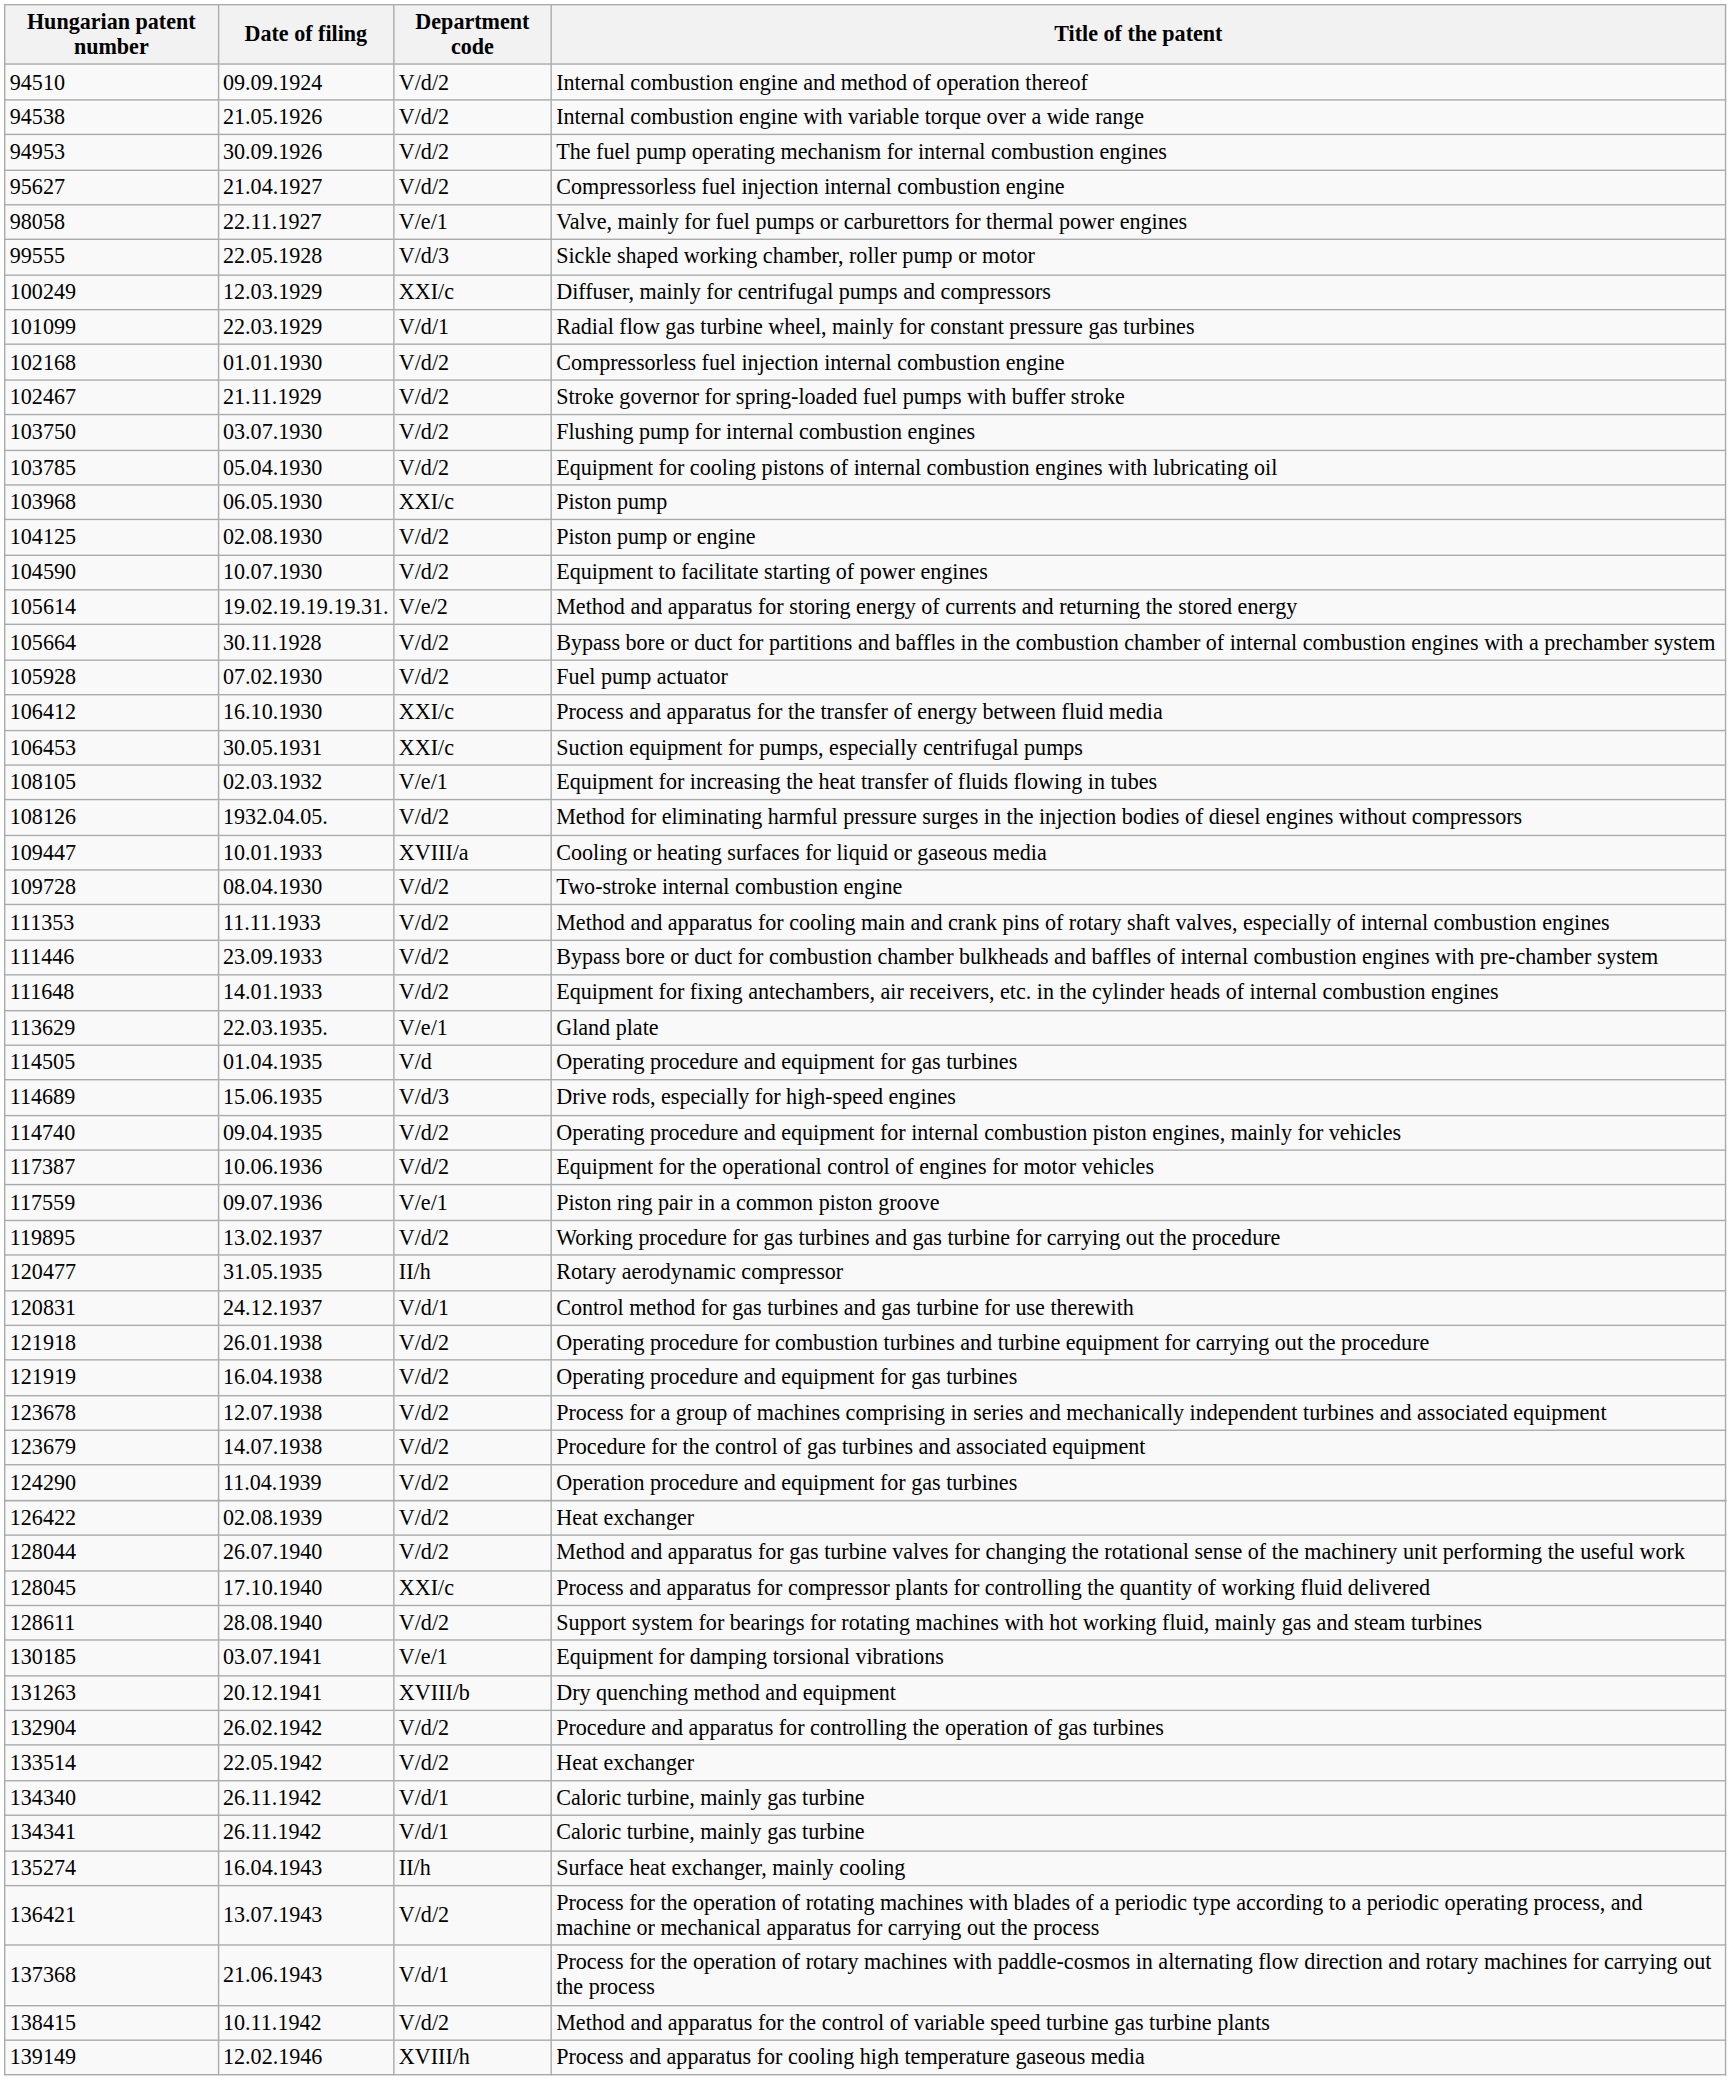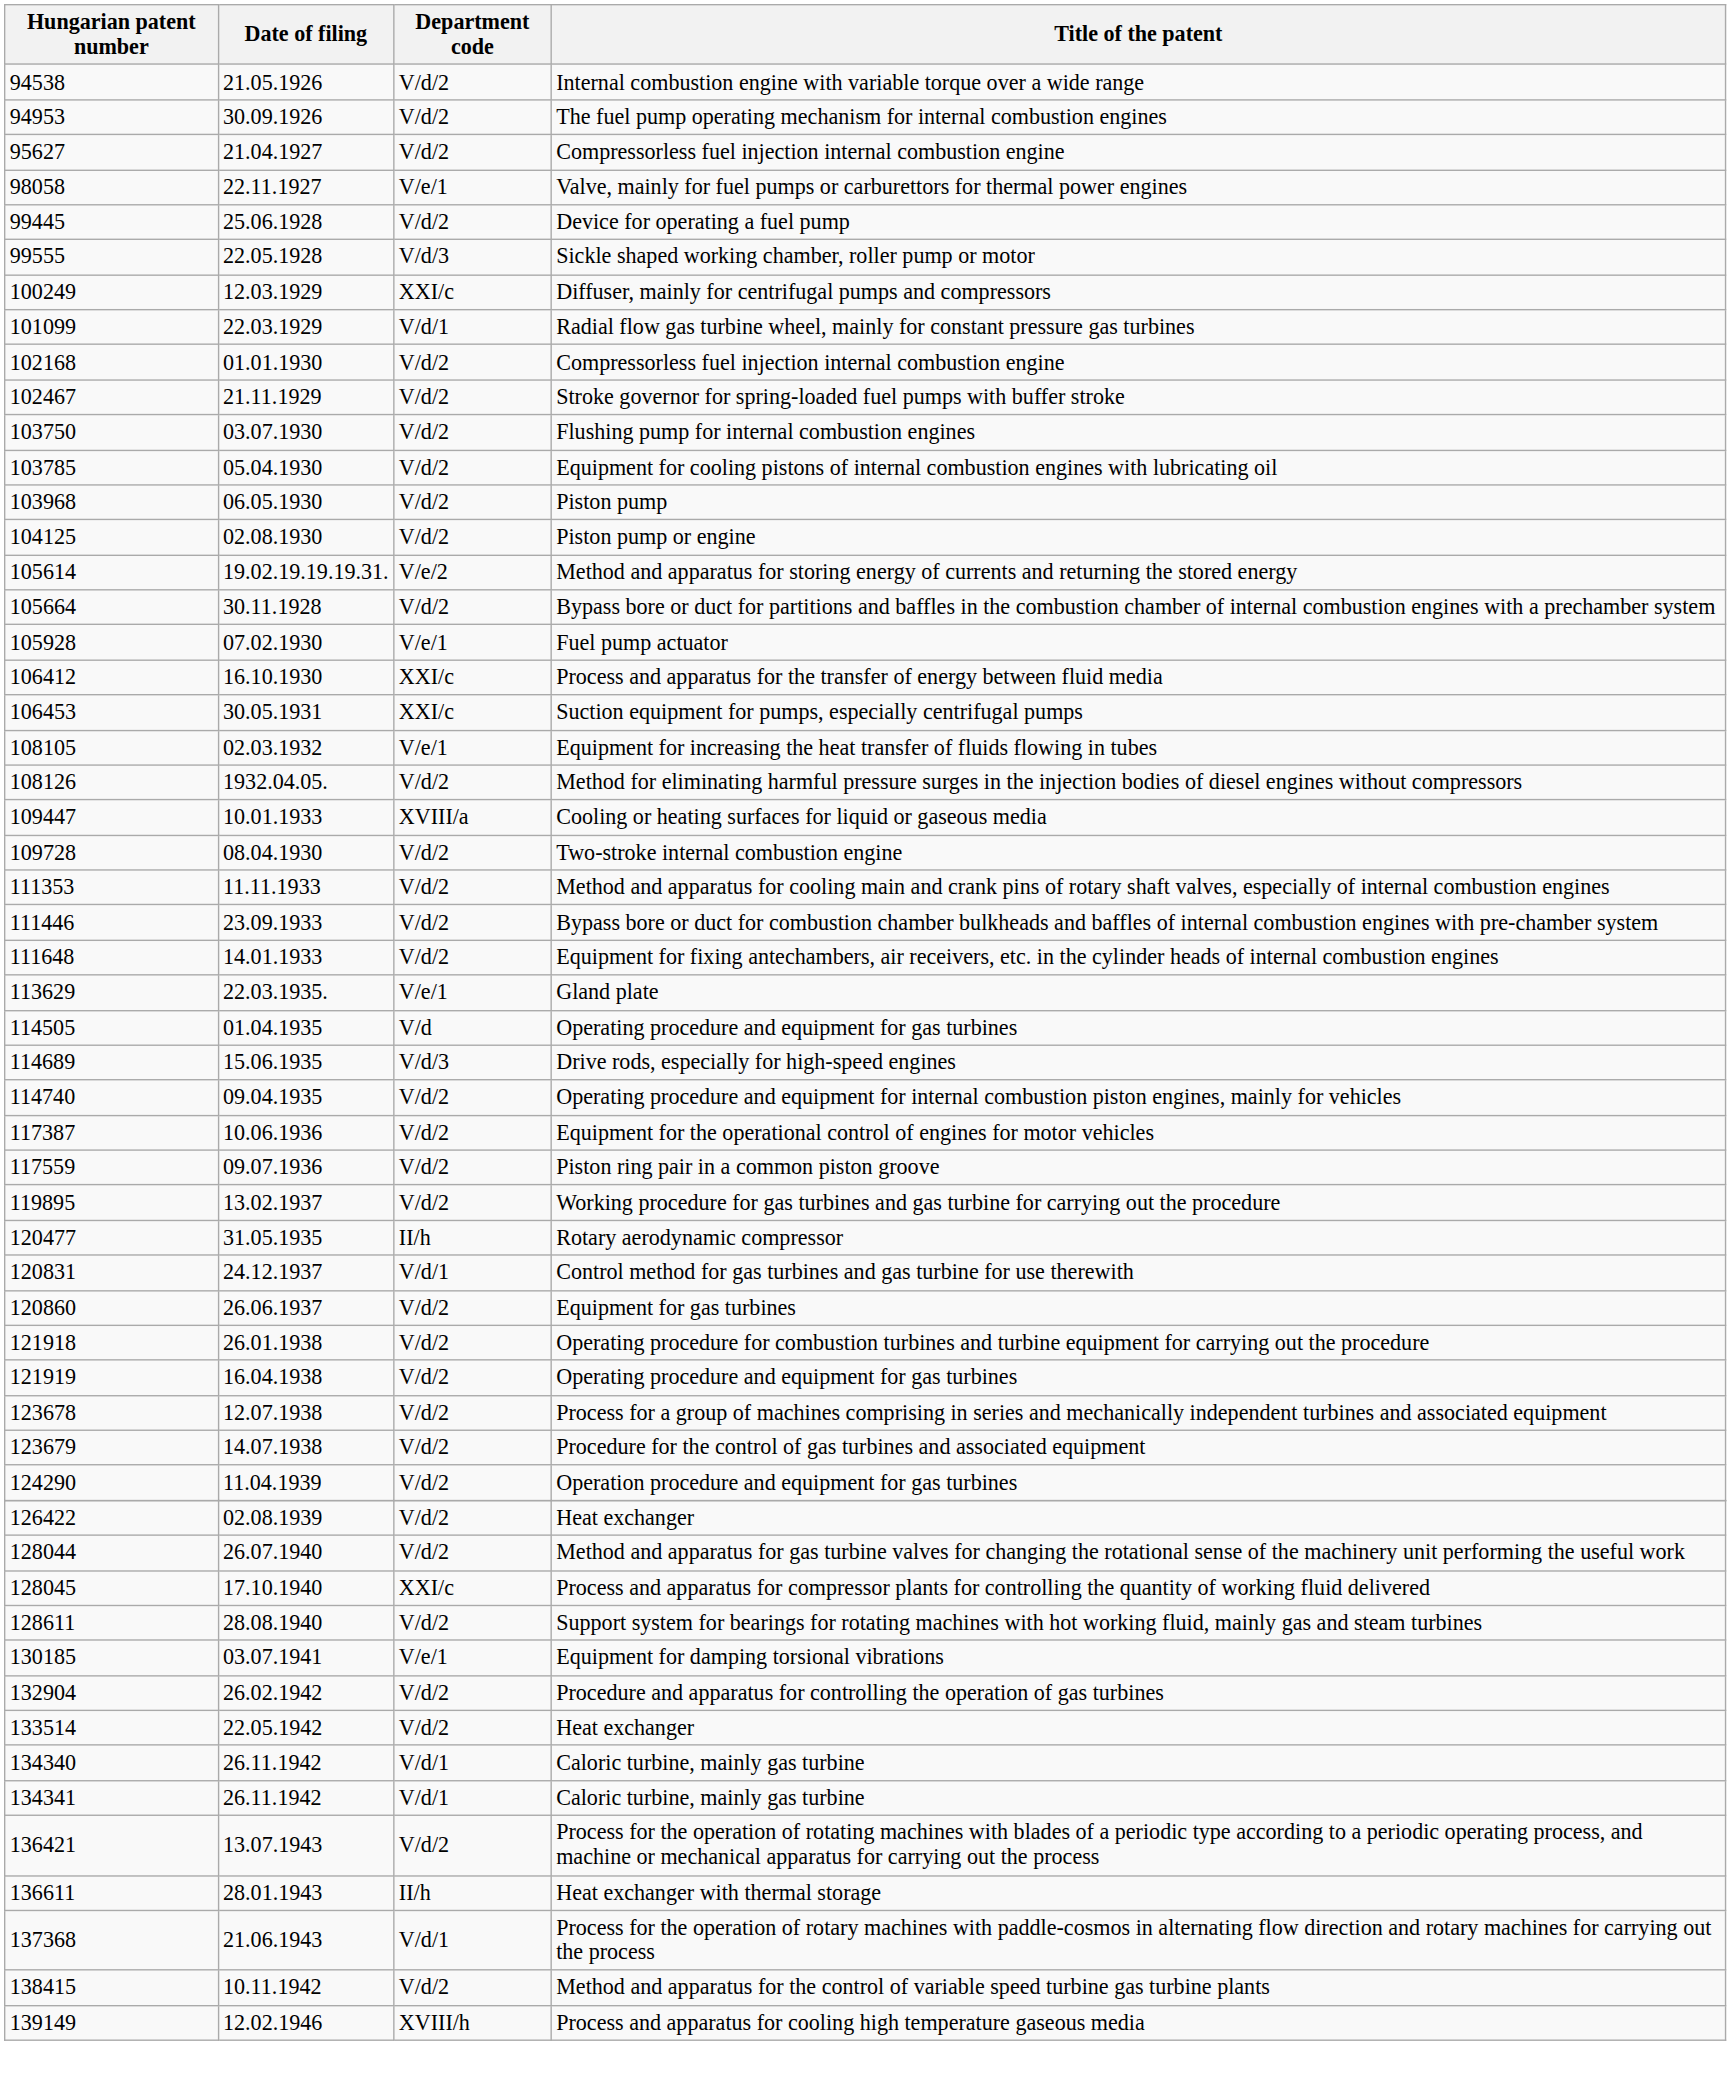 <table class="wikitable">
 <tr>
 <th>Hungarian patent number</th>
 <th>Date of filing</th>
 <th>Department code</th>
 <th>Title of the patent</th>
-</tr>
-<tr>
-<td>94510</td>
-<td>09.09.1924</td>
-<td>V/d/2</td>
-<td>Internal combustion engine and method of operation thereof</td>
 </tr>
 <tr>
 <td>94538</td>
 <td>21.05.1926</td>
 <td>V/d/2</td>
 <td>Internal combustion engine with variable torque over a wide range</td>
 </tr>
 <tr>
 <td>94953</td>
 <td>30.09.1926</td>
 <td>V/d/2</td>
 <td>The fuel pump operating mechanism for internal combustion engines</td>
 </tr>
 <tr>
 <td>95627</td>
 <td>21.04.1927</td>
 <td>V/d/2</td>
 <td>Compressorless fuel injection internal combustion engine</td>
 </tr>
 <tr>
 <td>98058</td>
 <td>22.11.1927</td>
 <td>V/e/1</td>
 <td>Valve, mainly for fuel pumps or carburettors for thermal power engines</td>
+</tr>
+<tr>
+<td>99445</td>
+<td>25.06.1928</td>
+<td>V/d/2</td>
+<td>Device for operating a fuel pump</td>
 </tr>
 <tr>
 <td>99555</td>
 <td>22.05.1928</td>
 <td>V/d/3</td>
 <td>Sickle shaped working chamber, roller pump or motor</td>
 </tr>
 <tr>
 <td>100249</td>
 <td>12.03.1929</td>
 <td>XXI/c</td>
 <td>Diffuser, mainly for centrifugal pumps and compressors</td>
 </tr>
 <tr>
 <td>101099</td>
 <td>22.03.1929</td>
 <td>V/d/1</td>
 <td>Radial flow gas turbine wheel, mainly for constant pressure gas turbines</td>
 </tr>
 <tr>
 <td>102168</td>
 <td>01.01.1930</td>
 <td>V/d/2</td>
 <td>Compressorless fuel injection internal combustion engine</td>
 </tr>
 <tr>
 <td>102467</td>
 <td>21.11.1929</td>
 <td>V/d/2</td>
 <td>Stroke governor for spring-loaded fuel pumps with buffer stroke</td>
 </tr>
 <tr>
 <td>103750</td>
 <td>03.07.1930</td>
 <td>V/d/2</td>
 <td>Flushing pump for internal combustion engines</td>
 </tr>
 <tr>
 <td>103785</td>
 <td>05.04.1930</td>
 <td>V/d/2</td>
 <td>Equipment for cooling pistons of internal combustion engines with lubricating oil</td>
 </tr>
 <tr>
 <td>103968</td>
 <td>06.05.1930</td>
-<td>XXI/c</td>
+<td>V/d/2</td>
 <td>Piston pump</td>
 </tr>
 <tr>
 <td>104125</td>
 <td>02.08.1930</td>
 <td>V/d/2</td>
 <td>Piston pump or engine</td>
-</tr>
-<tr>
-<td>104590</td>
-<td>10.07.1930</td>
-<td>V/d/2</td>
-<td>Equipment to facilitate starting of power engines</td>
 </tr>
 <tr>
 <td>105614</td>
 <td>19.02.19.19.19.31.</td>
 <td>V/e/2</td>
 <td>Method and apparatus for storing energy of currents and returning the stored energy</td>
 </tr>
 <tr>
 <td>105664</td>
 <td>30.11.1928</td>
 <td>V/d/2</td>
 <td>Bypass bore or duct for partitions and baffles in the combustion chamber of internal combustion engines with a prechamber system</td>
 </tr>
 <tr>
 <td>105928</td>
 <td>07.02.1930</td>
-<td>V/d/2</td>
+<td>V/e/1</td>
 <td>Fuel pump actuator</td>
 </tr>
 <tr>
 <td>106412</td>
 <td>16.10.1930</td>
 <td>XXI/c</td>
 <td>Process and apparatus for the transfer of energy between fluid media</td>
 </tr>
 <tr>
 <td>106453</td>
 <td>30.05.1931</td>
 <td>XXI/c</td>
 <td>Suction equipment for pumps, especially centrifugal pumps</td>
 </tr>
 <tr>
 <td>108105</td>
 <td>02.03.1932</td>
 <td>V/e/1</td>
 <td>Equipment for increasing the heat transfer of fluids flowing in tubes</td>
 </tr>
 <tr>
 <td>108126</td>
 <td>1932.04.05.</td>
 <td>V/d/2</td>
 <td>Method for eliminating harmful pressure surges in the injection bodies of diesel engines without compressors</td>
 </tr>
 <tr>
 <td>109447</td>
 <td>10.01.1933</td>
 <td>XVIII/a</td>
 <td>Cooling or heating surfaces for liquid or gaseous media</td>
 </tr>
 <tr>
 <td>109728</td>
 <td>08.04.1930</td>
 <td>V/d/2</td>
 <td>Two-stroke internal combustion engine</td>
 </tr>
 <tr>
 <td>111353</td>
 <td>11.11.1933</td>
 <td>V/d/2</td>
 <td>Method and apparatus for cooling main and crank pins of rotary shaft valves, especially of internal combustion engines</td>
 </tr>
 <tr>
 <td>111446</td>
 <td>23.09.1933</td>
 <td>V/d/2</td>
 <td>Bypass bore or duct for combustion chamber bulkheads and baffles of internal combustion engines with pre-chamber system</td>
 </tr>
 <tr>
 <td>111648</td>
 <td>14.01.1933</td>
 <td>V/d/2</td>
 <td>Equipment for fixing antechambers, air receivers, etc. in the cylinder heads of internal combustion engines</td>
 </tr>
 <tr>
 <td>113629</td>
 <td>22.03.1935.</td>
 <td>V/e/1</td>
 <td>Gland plate</td>
 </tr>
 <tr>
 <td>114505</td>
 <td>01.04.1935</td>
 <td>V/d</td>
 <td>Operating procedure and equipment for gas turbines</td>
 </tr>
 <tr>
 <td>114689</td>
 <td>15.06.1935</td>
 <td>V/d/3</td>
 <td>Drive rods, especially for high-speed engines</td>
 </tr>
 <tr>
 <td>114740</td>
 <td>09.04.1935</td>
 <td>V/d/2</td>
 <td>Operating procedure and equipment for internal combustion piston engines, mainly for vehicles</td>
 </tr>
 <tr>
 <td>117387</td>
 <td>10.06.1936</td>
 <td>V/d/2</td>
 <td>Equipment for the operational control of engines for motor vehicles</td>
 </tr>
 <tr>
 <td>117559</td>
 <td>09.07.1936</td>
-<td>V/e/1</td>
+<td>V/d/2</td>
 <td>Piston ring pair in a common piston groove</td>
 </tr>
 <tr>
 <td>119895</td>
 <td>13.02.1937</td>
 <td>V/d/2</td>
 <td>Working procedure for gas turbines and gas turbine for carrying out the procedure</td>
 </tr>
 <tr>
 <td>120477</td>
 <td>31.05.1935</td>
 <td>II/h</td>
 <td>Rotary aerodynamic compressor</td>
 </tr>
 <tr>
 <td>120831</td>
 <td>24.12.1937</td>
 <td>V/d/1</td>
 <td>Control method for gas turbines and gas turbine for use therewith</td>
+</tr>
+<tr>
+<td>120860</td>
+<td>26.06.1937</td>
+<td>V/d/2</td>
+<td>Equipment for gas turbines</td>
 </tr>
 <tr>
 <td>121918</td>
 <td>26.01.1938</td>
 <td>V/d/2</td>
 <td>Operating procedure for combustion turbines and turbine equipment for carrying out the procedure</td>
 </tr>
 <tr>
 <td>121919</td>
 <td>16.04.1938</td>
 <td>V/d/2</td>
 <td>Operating procedure and equipment for gas turbines</td>
 </tr>
 <tr>
 <td>123678</td>
 <td>12.07.1938</td>
 <td>V/d/2</td>
 <td>Process for a group of machines comprising in series and mechanically independent turbines and associated equipment</td>
 </tr>
 <tr>
 <td>123679</td>
 <td>14.07.1938</td>
 <td>V/d/2</td>
 <td>Procedure for the control of gas turbines and associated equipment</td>
 </tr>
 <tr>
 <td>124290</td>
 <td>11.04.1939</td>
 <td>V/d/2</td>
 <td>Operation procedure and equipment for gas turbines</td>
 </tr>
 <tr>
 </tr>
 <tr>
 <td>126422</td>
 <td>02.08.1939</td>
 <td>V/d/2</td>
 <td>Heat exchanger</td>
 </tr>
 <tr>
 <td>128044</td>
 <td>26.07.1940</td>
 <td>V/d/2</td>
 <td>Method and apparatus for gas turbine valves for changing the rotational sense of the machinery unit performing the useful work</td>
 </tr>
 <tr>
 <td>128045</td>
 <td>17.10.1940</td>
 <td>XXI/c</td>
 <td>Process and apparatus for compressor plants for controlling the quantity of working fluid delivered</td>
 </tr>
 <tr>
 <td>128611</td>
 <td>28.08.1940</td>
 <td>V/d/2</td>
 <td>Support system for bearings for rotating machines with hot working fluid, mainly gas and steam turbines</td>
 </tr>
 <tr>
 <td>130185</td>
 <td>03.07.1941</td>
 <td>V/e/1</td>
 <td>Equipment for damping torsional vibrations</td>
 </tr>
 <tr>
-<td>131263</td>
-<td>20.12.1941</td>
-<td>XVIII/b</td>
-<td>Dry quenching method and equipment</td>
-</tr>
-<tr>
 <td>132904</td>
 <td>26.02.1942</td>
 <td>V/d/2</td>
 <td>Procedure and apparatus for controlling the operation of gas turbines</td>
 </tr>
 <tr>
 <td>133514</td>
 <td>22.05.1942</td>
 <td>V/d/2</td>
 <td>Heat exchanger</td>
 </tr>
 <tr>
 <td>134340</td>
 <td>26.11.1942</td>
 <td>V/d/1</td>
 <td>Caloric turbine, mainly gas turbine</td>
 </tr>
 <tr>
 <td>134341</td>
 <td>26.11.1942</td>
 <td>V/d/1</td>
 <td>Caloric turbine, mainly gas turbine</td>
 </tr>
 <tr>
-<td>135274</td>
-<td>16.04.1943</td>
-<td>II/h</td>
-<td>Surface heat exchanger, mainly cooling</td>
-</tr>
-<tr>
 <td>136421</td>
 <td>13.07.1943</td>
 <td>V/d/2</td>
 <td>Process for the operation of rotating machines with blades of a periodic type according to a periodic operating process, and machine or mechanical apparatus for carrying out the process</td>
+</tr>
+<tr>
+<td>136611</td>
+<td>28.01.1943</td>
+<td>II/h</td>
+<td>Heat exchanger with thermal storage</td>
 </tr>
 <tr>
 <td>137368</td>
 <td>21.06.1943</td>
 <td>V/d/1</td>
 <td>Process for the operation of rotary machines with paddle-cosmos in alternating flow direction and rotary machines for carrying out the process</td>
 </tr>
 <tr>
 <td>138415</td>
 <td>10.11.1942</td>
 <td>V/d/2</td>
 <td>Method and apparatus for the control of variable speed turbine gas turbine plants</td>
 </tr>
 <tr>
 <td>139149</td>
 <td>12.02.1946</td>
 <td>XVIII/h</td>
 <td>Process and apparatus for cooling high temperature gaseous media</td>
 </tr>
 </table>
